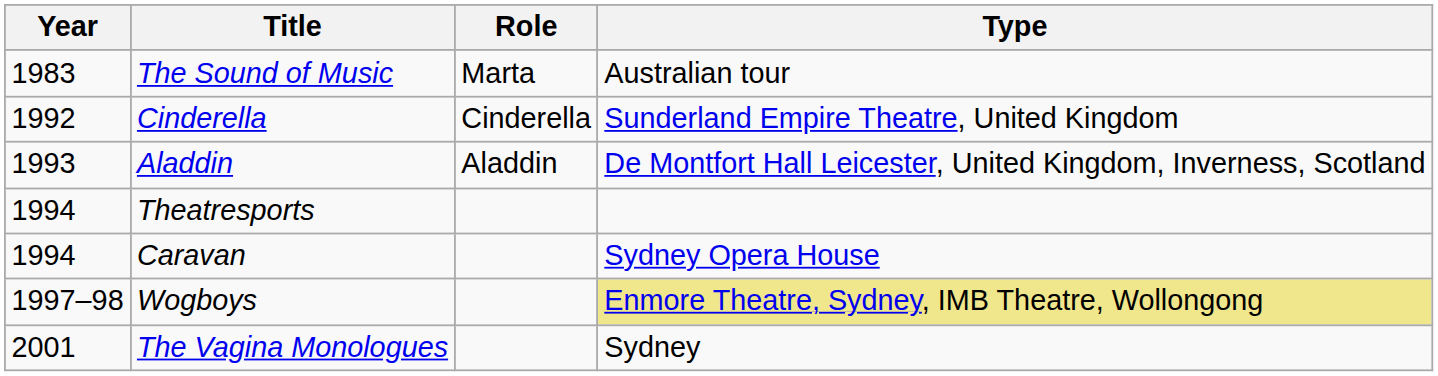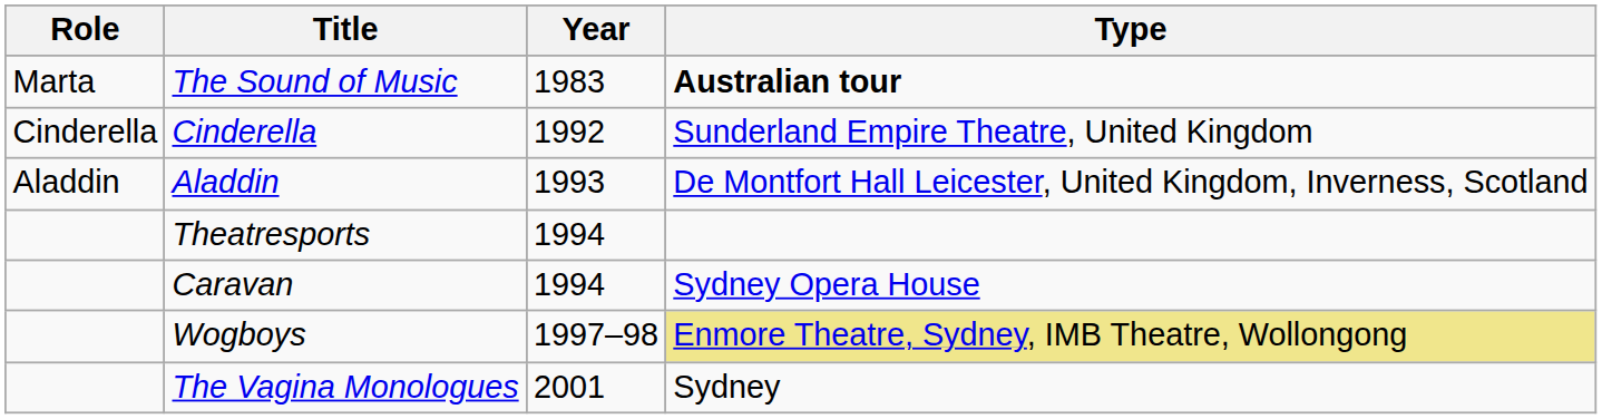 <table class="wikitable">
 <tr>
+<th>Role</th>
+<th>Title</th>
 <th>Year</th>
-<th>Title</th>
-<th>Role</th>
 <th>Type</th>
 </tr>
 <tr>
+<td>Marta</td>
+<td><em><a href='#'>The Sound of Music</a></em></td>
 <td>1983</td>
-<td><em><a href='#'>The Sound of Music</a></em></td>
-<td>Marta</td>
-<td>Australian tour</td>
+<td><strong>Australian tour</strong></td>
 </tr>
 <tr>
+<td>Cinderella</td>
+<td><em><a href='#'>Cinderella</a></em></td>
 <td>1992</td>
-<td><em><a href='#'>Cinderella</a></em></td>
-<td>Cinderella</td>
 <td><a href='#'>Sunderland Empire Theatre</a>, United Kingdom</td>
 </tr>
 <tr>
+<td>Aladdin</td>
+<td><em><a href='#'>Aladdin</a></em></td>
 <td>1993</td>
-<td><em><a href='#'>Aladdin</a></em></td>
-<td>Aladdin</td>
 <td><a href='#'>De Montfort Hall Leicester</a>, United Kingdom, Inverness, Scotland</td>
 </tr>
 <tr>
+<td></td>
+<td><em>Theatresports</em></td>
 <td>1994</td>
-<td><em>Theatresports</em></td>
-<td></td>
 <td></td>
 </tr>
 <tr>
+<td></td>
+<td><em>Caravan</em></td>
 <td>1994</td>
-<td><em>Caravan</em></td>
-<td></td>
 <td><a href='#'>Sydney Opera House</a></td>
 </tr>
 <tr>
+<td></td>
+<td><em>Wogboys</em></td>
 <td>1997–98</td>
-<td><em>Wogboys</em></td>
-<td></td>
 <td style="background: khaki;"><a href='#'>Enmore Theatre, Sydney</a>, IMB Theatre, Wollongong</td>
 </tr>
 <tr>
+<td></td>
+<td><em><a href='#'>The Vagina Monologues</a></em></td>
 <td>2001</td>
-<td><em><a href='#'>The Vagina Monologues</a></em></td>
-<td></td>
 <td>Sydney</td>
 </tr>
 </table>
